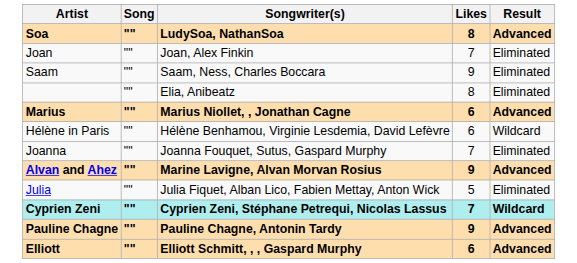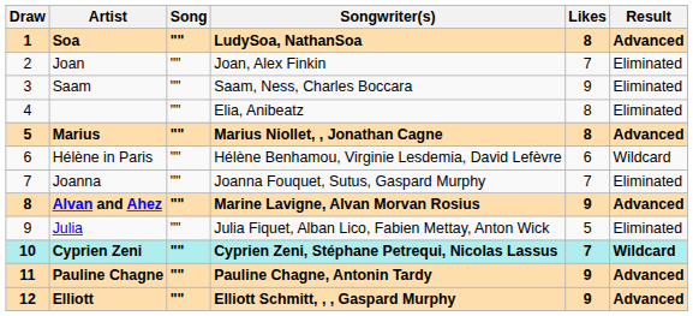 <table class="sortable wikitable" style="margin: 1em auto 1em auto; text-align:left;">
 <tr>
+<th>Draw</th>
 <th scope="col">Artist</th>
 <th scope="col">Song</th>
 <th scope="col" class="unsortable">Songwriter(s)</th>
 <th>Likes</th>
 <th scope="col">Result</th>
 </tr>
 <tr style="background:navajowhite;">
+<td align="center"><strong>1</strong></td>
 <td><strong>Soa</strong></td>
 <td><strong>""</strong></td>
 <td><strong>LudySoa, NathanSoa</strong></td>
 <td align="center"><strong>8</strong></td>
 <td><strong>Advanced</strong></td>
 </tr>
 <tr>
+<td align="center">2</td>
 <td>Joan</td>
 <td>""</td>
 <td>Joan, Alex Finkin</td>
 <td align="center">7</td>
 <td>Eliminated</td>
 </tr>
 <tr>
+<td align="center">3</td>
 <td>Saam</td>
 <td>""</td>
 <td>Saam, Ness, Charles Boccara</td>
 <td align="center">9</td>
 <td>Eliminated</td>
 </tr>
 <tr>
+<td align="center">4</td>
 <td></td>
 <td>""</td>
 <td>Elia, Anibeatz</td>
 <td align="center">8</td>
 <td>Eliminated</td>
 </tr>
 <tr style="background:navajowhite;">
+<td align="center"><strong>5</strong></td>
 <td><strong>Marius</strong></td>
 <td><strong>""</strong></td>
 <td><strong>Marius Niollet, , Jonathan Cagne</strong></td>
-<td align="center"><strong>6</strong></td>
+<td align="center"><strong>8</strong></td>
 <td><strong>Advanced</strong></td>
 </tr>
 <tr>
+<td align="center">6</td>
 <td>Hélène in Paris</td>
 <td>""</td>
 <td>Hélène Benhamou, Virginie Lesdemia, David Lefèvre</td>
 <td align="center">6</td>
 <td>Wildcard</td>
 </tr>
 <tr>
+<td align="center">7</td>
 <td>Joanna</td>
 <td>""</td>
 <td>Joanna Fouquet, Sutus, Gaspard Murphy</td>
 <td align="center">7</td>
 <td>Eliminated</td>
 </tr>
 <tr style="background:navajowhite;">
+<td align="center"><strong>8</strong></td>
 <td><strong><a href='#'>Alvan</a> and <a href='#'>Ahez</a></strong></td>
 <td><strong>""</strong></td>
 <td><strong>Marine Lavigne, Alvan Morvan Rosius</strong></td>
 <td align="center"><strong>9</strong></td>
 <td><strong>Advanced</strong></td>
 </tr>
 <tr>
+<td align="center">9</td>
 <td><a href='#'>Julia</a></td>
 <td>""</td>
 <td>Julia Fiquet, Alban Lico, Fabien Mettay, Anton Wick</td>
 <td align="center">5</td>
 <td>Eliminated</td>
 </tr>
 <tr style="font-weight:bold; background:paleturquoise;">
+<td align="center">10</td>
 <td>Cyprien Zeni</td>
 <td>""</td>
 <td>Cyprien Zeni, Stéphane Petrequi, Nicolas Lassus</td>
 <td align="center">7</td>
 <td>Wildcard</td>
 </tr>
 <tr style="background:navajowhite;">
+<td align="center"><strong>11</strong></td>
 <td><strong>Pauline Chagne</strong></td>
 <td><strong>""</strong></td>
 <td><strong>Pauline Chagne, Antonin Tardy</strong></td>
 <td align="center"><strong>9</strong></td>
 <td><strong>Advanced</strong></td>
 </tr>
 <tr style="background:navajowhite;">
+<td align="center"><strong>12</strong></td>
 <td><strong>Elliott</strong></td>
 <td><strong>""</strong></td>
 <td><strong>Elliott Schmitt, , , Gaspard Murphy</strong></td>
-<td align="center"><strong>6</strong></td>
+<td align="center"><strong>9</strong></td>
 <td><strong>Advanced</strong></td>
 </tr>
 </table>
